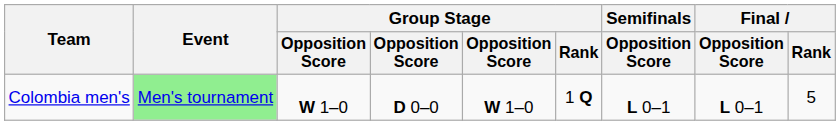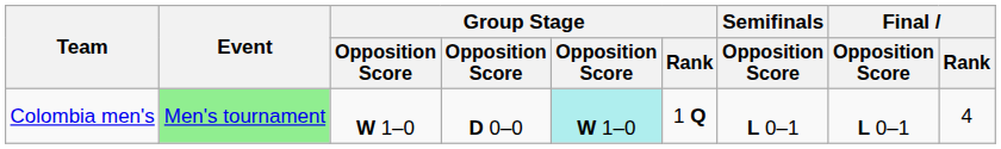 <table class="wikitable" style="font-size:90%;text-align:center">
 <tr>
 <th rowspan="2">Team</th>
 <th rowspan="2">Event</th>
 <th colspan="4">Group Stage</th>
 <th>Semifinals</th>
 <th colspan="2">Final / </th>
 </tr>
 <tr style="font-size:95%">
 <th>Opposition<br>Score</th>
 <th>Opposition<br>Score</th>
 <th>Opposition<br>Score</th>
 <th>Rank</th>
 <th>Opposition<br>Score</th>
 <th>Opposition<br>Score</th>
 <th>Rank</th>
 </tr>
 <tr>
 <td style="text-align:left"><a href='#'>Colombia men's</a></td>
 <td style="background: lightgreen; text-align:left"><a href='#'>Men's tournament</a></td>
 <td><br><strong>W</strong> 1–0</td>
 <td><br><strong>D</strong> 0–0</td>
-<td><br><strong>W</strong> 1–0</td>
+<td style="background: paleturquoise;"><br><strong>W</strong> 1–0</td>
 <td>1 <strong>Q</strong></td>
 <td><br><strong>L</strong> 0–1</td>
 <td><br><strong>L</strong> 0–1</td>
-<td>5</td>
+<td>4</td>
 </tr>
 </table>
